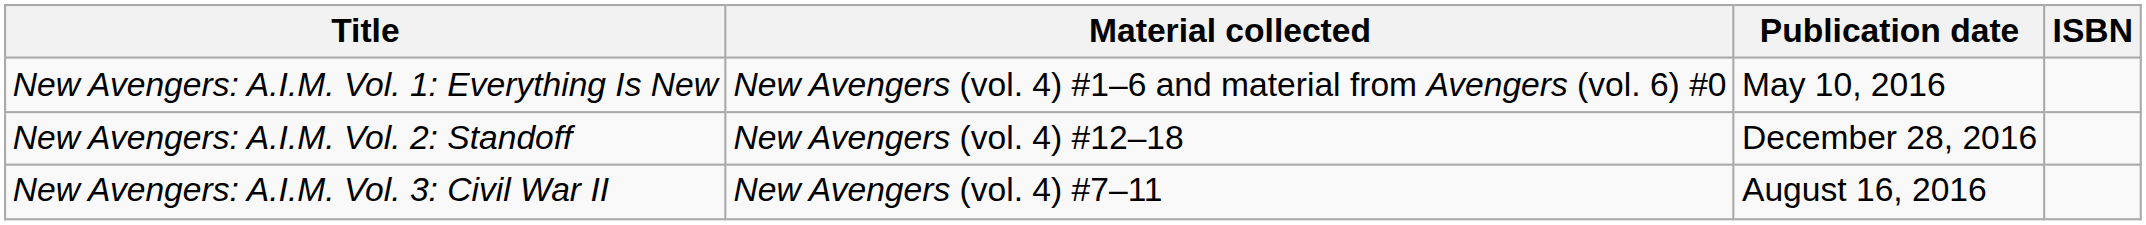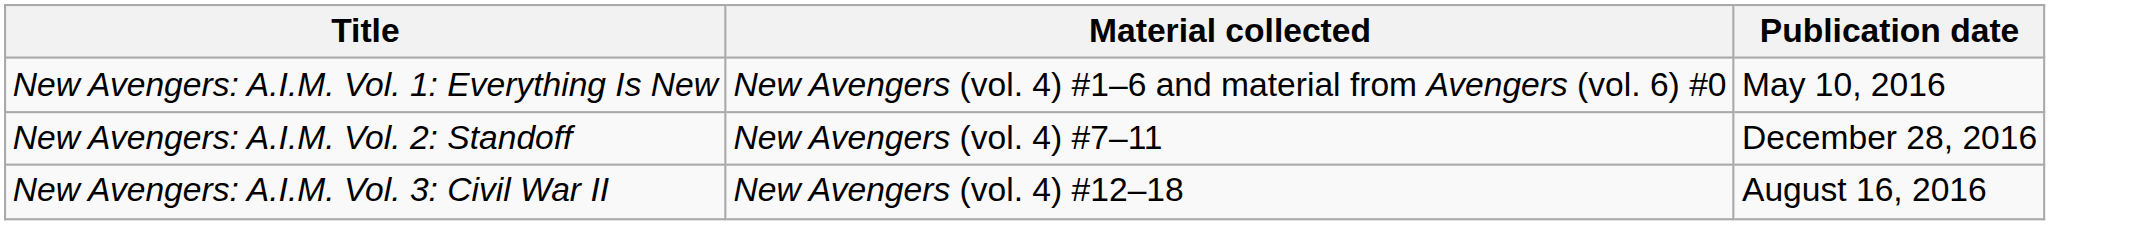 <table class="wikitable">
 <tr>
 <th>Title</th>
 <th>Material collected</th>
 <th>Publication date</th>
-<th>ISBN</th>
 </tr>
 <tr>
 <td><em>New Avengers: A.I.M. Vol. 1: Everything Is New</em></td>
 <td><em>New Avengers</em> (vol. 4) #1–6 and material from <em>Avengers</em> (vol. 6) #0</td>
 <td>May 10, 2016</td>
-<td></td>
 </tr>
 <tr>
 <td><em>New Avengers: A.I.M. Vol. 2: Standoff</em></td>
-<td><em>New Avengers</em> (vol. 4) #12–18</td>
+<td><em>New Avengers</em> (vol. 4) #7–11</td>
 <td>December 28, 2016</td>
-<td></td>
 </tr>
 <tr>
 <td><em>New Avengers: A.I.M. Vol. 3: Civil War II</em></td>
-<td><em>New Avengers</em> (vol. 4) #7–11</td>
+<td><em>New Avengers</em> (vol. 4) #12–18</td>
 <td>August 16, 2016</td>
-<td></td>
 </tr>
 </table>
